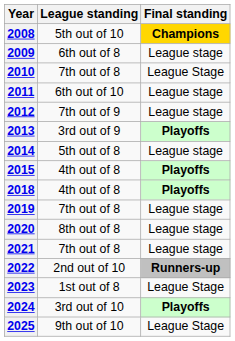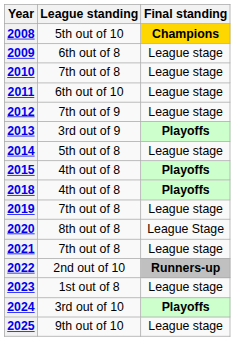 <table class="wikitable"  style="text-align:center">
 <tr>
 <th>Year</th>
 <th>League standing</th>
 <th>Final standing</th>
 </tr>
 <tr>
 <th><a href='#'>2008</a></th>
 <td>5th out of 10</td>
 <th style="background: gold;">Champions</th>
 </tr>
 <tr>
 <th><a href='#'>2009</a></th>
 <td>6th out of 8</td>
 <td>League stage</td>
 </tr>
 <tr>
 <th><a href='#'>2010</a></th>
 <td>7th out of 8</td>
-<td>League Stage</td>
+<td>League stage</td>
 </tr>
 <tr>
 <th><a href='#'>2011</a></th>
 <td>6th out of 10</td>
 <td>League stage</td>
 </tr>
 <tr>
 <th><a href='#'>2012</a></th>
 <td>7th out of 9</td>
 <td>League stage</td>
 </tr>
 <tr>
 <th><a href='#'>2013</a></th>
 <td>3rd out of 9</td>
 <th style="background: #cfc;">Playoffs</th>
 </tr>
 <tr>
 <th><a href='#'>2014</a></th>
 <td>5th out of 8</td>
 <td>League stage</td>
 </tr>
 <tr>
 <th><a href='#'>2015</a></th>
 <td>4th out of 8</td>
 <th style="background: #cfc;">Playoffs</th>
 </tr>
 <tr>
 <th><a href='#'>2018</a></th>
 <td>4th out of 8</td>
 <th style="background: #cfc;">Playoffs</th>
 </tr>
 <tr>
 <th><a href='#'>2019</a></th>
 <td>7th out of 8</td>
 <td>League stage</td>
 </tr>
 <tr>
 <th><a href='#'>2020</a></th>
 <td>8th out of 8</td>
-<td>League stage</td>
+<td>League Stage</td>
 </tr>
 <tr>
 <th><a href='#'>2021</a></th>
 <td>7th out of 8</td>
 <td>League stage</td>
 </tr>
 <tr>
 <th><a href='#'>2022</a></th>
 <td>2nd out of 10</td>
 <th style="background: silver;">Runners-up</th>
 </tr>
 <tr>
 <th><a href='#'>2023</a></th>
 <td>1st out of 8</td>
-<td>League Stage</td>
+<td>League stage</td>
 </tr>
 <tr>
 <th><a href='#'>2024</a></th>
 <td>3rd out of 10</td>
 <th style="background: #cfc;">Playoffs</th>
 </tr>
 <tr>
 <th><a href='#'>2025</a></th>
 <td>9th out of 10</td>
-<td>League Stage</td>
+<td>League stage</td>
 </tr>
 </table>
